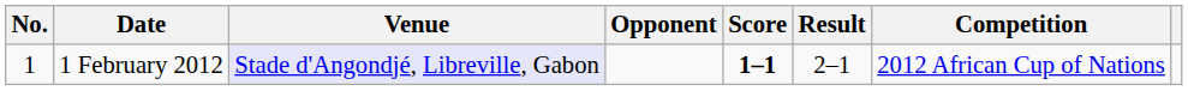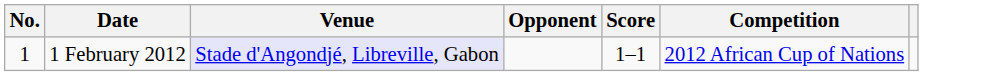 <table class="wikitable sortable">
 <tr>
 <th scope="col">No.</th>
 <th scope="col">Date</th>
 <th scope="col">Venue</th>
 <th scope="col">Opponent</th>
 <th scope="col">Score</th>
-<th scope="col">Result</th>
 <th scope="col">Competition</th>
 <th scope="col" class="unsortable"></th>
 </tr>
 <tr>
 <td align="center">1</td>
 <td>1 February 2012</td>
 <td style="background: lavender;"><a href='#'>Stade d'Angondjé</a>, <a href='#'>Libreville</a>, Gabon</td>
 <td></td>
-<td align="center"><strong>1–1</strong></td>
-<td align="center">2–1</td>
+<td align="center">1–1</td>
 <td><a href='#'>2012 African Cup of Nations</a></td>
 <td></td>
 </tr>
 </table>
